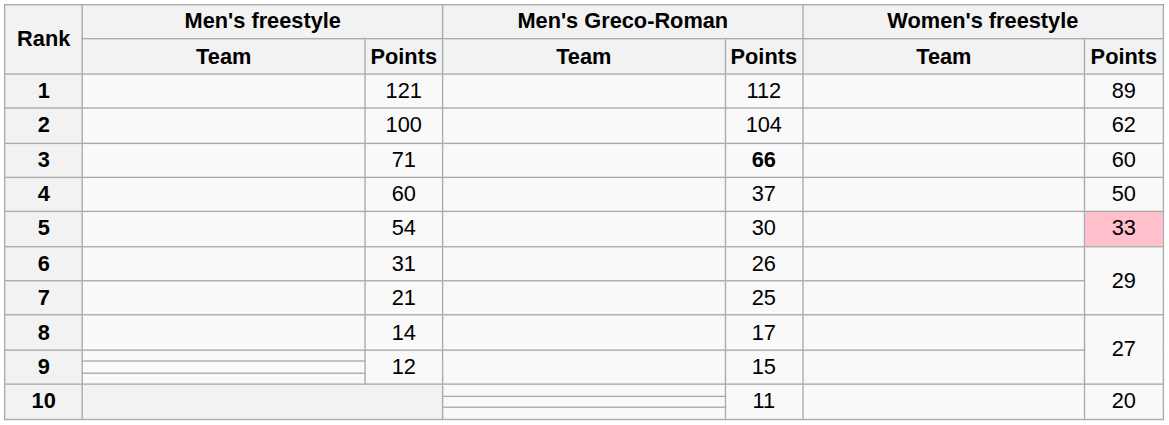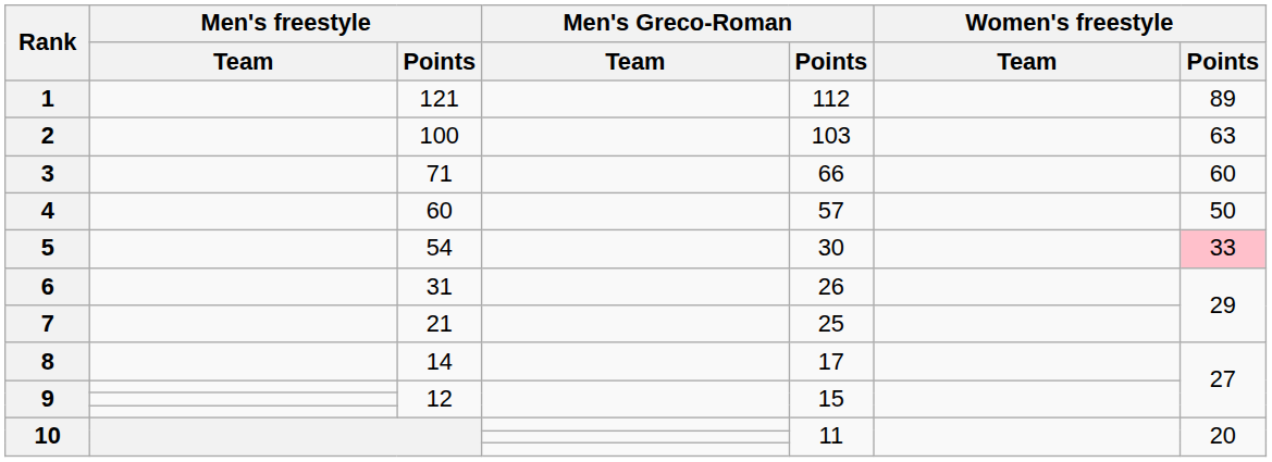 <table class="wikitable" style="text-align:center;">
 <tr>
 <th width=50 rowspan="2">Rank</th>
 <th colspan="2">Men's freestyle</th>
 <th colspan="2">Men's Greco-Roman</th>
 <th colspan="2">Women's freestyle</th>
 </tr>
 <tr>
 <th width=200>Team</th>
 <th width=50>Points</th>
 <th width=200>Team</th>
 <th width=50>Points</th>
 <th width=200>Team</th>
 <th width=50>Points</th>
 </tr>
 <tr>
 <th>1</th>
 <td align=left></td>
 <td>121</td>
 <td align=left></td>
 <td>112</td>
 <td align=left></td>
 <td>89</td>
 </tr>
 <tr>
 <th>2</th>
 <td align=left></td>
 <td>100</td>
 <td align=left></td>
-<td>104</td>
+<td>103</td>
 <td align=left></td>
-<td>62</td>
+<td>63</td>
 </tr>
 <tr>
 <th>3</th>
 <td align=left></td>
 <td>71</td>
 <td align=left></td>
-<td><strong>66</strong></td>
+<td>66</td>
 <td align=left></td>
 <td>60</td>
 </tr>
 <tr>
 <th>4</th>
 <td align=left></td>
 <td>60</td>
 <td align=left></td>
-<td>37</td>
+<td>57</td>
 <td align=left></td>
 <td>50</td>
 </tr>
 <tr>
 <th>5</th>
 <td align=left></td>
 <td>54</td>
 <td align=left></td>
 <td>30</td>
 <td align=left></td>
 <td style="background: pink;">33</td>
 </tr>
 <tr>
 <th>6</th>
 <td align=left></td>
 <td>31</td>
 <td align=left></td>
 <td>26</td>
 <td align=left></td>
 <td rowspan="2">29</td>
 </tr>
 <tr>
 <th>7</th>
 <td align=left></td>
 <td>21</td>
 <td align=left></td>
 <td>25</td>
 <td align=left></td>
 </tr>
 <tr>
 <th>8</th>
 <td align=left></td>
 <td>14</td>
 <td align=left></td>
 <td>17</td>
 <td align=left></td>
 <td rowspan="4">27</td>
 </tr>
 <tr>
 <th rowspan="3">9</th>
 <td align=left></td>
 <td rowspan="3">12</td>
 <td rowspan="3" align="left"></td>
 <td rowspan="3">15</td>
 <td rowspan="3" align="left"></td>
 </tr>
 <tr>
 <td align=left></td>
 </tr>
 <tr>
 <td align=left></td>
 </tr>
 <tr>
 <th rowspan="3">10</th>
 <th colspan="2" rowspan="3"></th>
 <td align="left"></td>
 <td rowspan="3">11</td>
 <td rowspan="3" align="left"></td>
 <td rowspan="3">20</td>
 </tr>
 <tr>
 <td align="left"></td>
 </tr>
 <tr>
 <td align="left"></td>
 </tr>
 </table>
